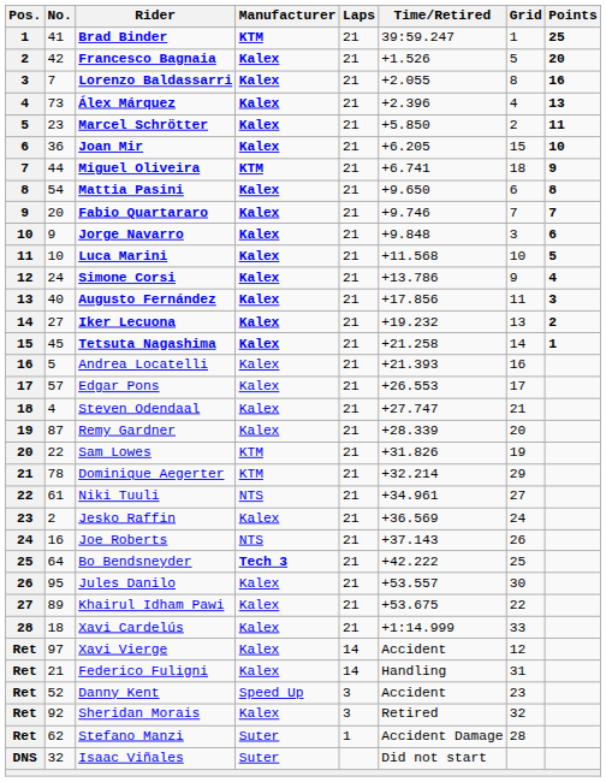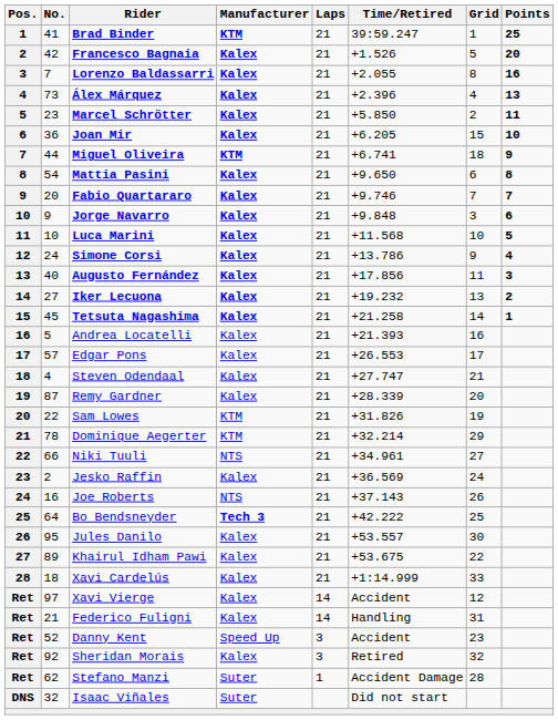 <table class="wikitable" style="font-size: 95%;">
 <tr>
 <th>Pos.</th>
 <th>No.</th>
 <th>Rider</th>
 <th>Manufacturer</th>
 <th>Laps</th>
 <th>Time/Retired</th>
 <th>Grid</th>
 <th>Points</th>
 </tr>
 <tr>
 <th>1</th>
 <td>41</td>
 <td> <strong><a href='#'>Brad Binder</a></strong></td>
 <td><strong><a href='#'>KTM</a></strong></td>
 <td>21</td>
 <td>39:59.247</td>
 <td>1</td>
 <td><strong>25</strong></td>
 </tr>
 <tr>
 <th>2</th>
 <td>42</td>
 <td> <strong><a href='#'>Francesco Bagnaia</a></strong></td>
 <td><strong><a href='#'>Kalex</a></strong></td>
 <td>21</td>
 <td>+1.526</td>
 <td>5</td>
 <td><strong>20</strong></td>
 </tr>
 <tr>
 <th>3</th>
 <td>7</td>
 <td> <strong><a href='#'>Lorenzo Baldassarri</a></strong></td>
 <td><strong><a href='#'>Kalex</a></strong></td>
 <td>21</td>
 <td>+2.055</td>
 <td>8</td>
 <td><strong>16</strong></td>
 </tr>
 <tr>
 <th>4</th>
 <td>73</td>
 <td> <strong><a href='#'>Álex Márquez</a></strong></td>
 <td><strong><a href='#'>Kalex</a></strong></td>
 <td>21</td>
 <td>+2.396</td>
 <td>4</td>
 <td><strong>13</strong></td>
 </tr>
 <tr>
 <th>5</th>
 <td>23</td>
 <td> <strong><a href='#'>Marcel Schrötter</a></strong></td>
 <td><strong><a href='#'>Kalex</a></strong></td>
 <td>21</td>
 <td>+5.850</td>
 <td>2</td>
 <td><strong>11</strong></td>
 </tr>
 <tr>
 <th>6</th>
 <td>36</td>
 <td> <strong><a href='#'>Joan Mir</a></strong></td>
 <td><strong><a href='#'>Kalex</a></strong></td>
 <td>21</td>
 <td>+6.205</td>
 <td>15</td>
 <td><strong>10</strong></td>
 </tr>
 <tr>
 <th>7</th>
 <td>44</td>
 <td> <strong><a href='#'>Miguel Oliveira</a></strong></td>
 <td><strong><a href='#'>KTM</a></strong></td>
 <td>21</td>
 <td>+6.741</td>
 <td>18</td>
 <td><strong>9</strong></td>
 </tr>
 <tr>
 <th>8</th>
 <td>54</td>
 <td> <strong><a href='#'>Mattia Pasini</a></strong></td>
 <td><strong><a href='#'>Kalex</a></strong></td>
 <td>21</td>
 <td>+9.650</td>
 <td>6</td>
 <td><strong>8</strong></td>
 </tr>
 <tr>
 <th>9</th>
 <td>20</td>
 <td> <strong><a href='#'>Fabio Quartararo</a></strong></td>
 <td><strong><a href='#'>Kalex</a></strong></td>
 <td>21</td>
 <td>+9.746</td>
 <td>7</td>
 <td><strong>7</strong></td>
 </tr>
 <tr>
 <th>10</th>
 <td>9</td>
 <td> <strong><a href='#'>Jorge Navarro</a></strong></td>
 <td><strong><a href='#'>Kalex</a></strong></td>
 <td>21</td>
 <td>+9.848</td>
 <td>3</td>
 <td><strong>6</strong></td>
 </tr>
 <tr>
 <th>11</th>
 <td>10</td>
 <td> <strong><a href='#'>Luca Marini</a></strong></td>
 <td><strong><a href='#'>Kalex</a></strong></td>
 <td>21</td>
 <td>+11.568</td>
 <td>10</td>
 <td><strong>5</strong></td>
 </tr>
 <tr>
 <th>12</th>
 <td>24</td>
 <td> <strong><a href='#'>Simone Corsi</a></strong></td>
 <td><strong><a href='#'>Kalex</a></strong></td>
 <td>21</td>
 <td>+13.786</td>
 <td>9</td>
 <td><strong>4</strong></td>
 </tr>
 <tr>
 <th>13</th>
 <td>40</td>
 <td> <strong><a href='#'>Augusto Fernández</a></strong></td>
 <td><strong><a href='#'>Kalex</a></strong></td>
 <td>21</td>
 <td>+17.856</td>
 <td>11</td>
 <td><strong>3</strong></td>
 </tr>
 <tr>
 <th>14</th>
 <td>27</td>
 <td> <strong><a href='#'>Iker Lecuona</a></strong></td>
 <td><strong><a href='#'>Kalex</a></strong></td>
 <td>21</td>
 <td>+19.232</td>
 <td>13</td>
 <td><strong>2</strong></td>
 </tr>
 <tr>
 <th>15</th>
 <td>45</td>
 <td> <strong><a href='#'>Tetsuta Nagashima</a></strong></td>
 <td><strong><a href='#'>Kalex</a></strong></td>
 <td>21</td>
 <td>+21.258</td>
 <td>14</td>
 <td><strong>1</strong></td>
 </tr>
 <tr>
 <th>16</th>
 <td>5</td>
 <td> <a href='#'>Andrea Locatelli</a></td>
 <td><a href='#'>Kalex</a></td>
 <td>21</td>
 <td>+21.393</td>
 <td>16</td>
 <td></td>
 </tr>
 <tr>
 <th>17</th>
 <td>57</td>
 <td> <a href='#'>Edgar Pons</a></td>
 <td><a href='#'>Kalex</a></td>
 <td>21</td>
 <td>+26.553</td>
 <td>17</td>
 <td></td>
 </tr>
 <tr>
 <th>18</th>
 <td>4</td>
 <td> <a href='#'>Steven Odendaal</a></td>
 <td><a href='#'>Kalex</a></td>
 <td>21</td>
 <td>+27.747</td>
 <td>21</td>
 <td></td>
 </tr>
 <tr>
 <th>19</th>
 <td>87</td>
 <td> <a href='#'>Remy Gardner</a></td>
 <td><a href='#'>Kalex</a></td>
 <td>21</td>
 <td>+28.339</td>
 <td>20</td>
 <td></td>
 </tr>
 <tr>
 <th>20</th>
 <td>22</td>
 <td> <a href='#'>Sam Lowes</a></td>
 <td><a href='#'>KTM</a></td>
 <td>21</td>
 <td>+31.826</td>
 <td>19</td>
 <td></td>
 </tr>
 <tr>
 <th>21</th>
 <td>78</td>
 <td> <a href='#'>Dominique Aegerter</a></td>
 <td><a href='#'>KTM</a></td>
 <td>21</td>
 <td>+32.214</td>
 <td>29</td>
 <td></td>
 </tr>
 <tr>
 <th>22</th>
-<td>61</td>
+<td>66</td>
 <td> <a href='#'>Niki Tuuli</a></td>
 <td><a href='#'>NTS</a></td>
 <td>21</td>
 <td>+34.961</td>
 <td>27</td>
 <td></td>
 </tr>
 <tr>
 <th>23</th>
 <td>2</td>
 <td> <a href='#'>Jesko Raffin</a></td>
 <td><a href='#'>Kalex</a></td>
 <td>21</td>
 <td>+36.569</td>
 <td>24</td>
 <td></td>
 </tr>
 <tr>
 <th>24</th>
 <td>16</td>
 <td> <a href='#'>Joe Roberts</a></td>
 <td><a href='#'>NTS</a></td>
 <td>21</td>
 <td>+37.143</td>
 <td>26</td>
 <td></td>
 </tr>
 <tr>
 <th>25</th>
 <td>64</td>
 <td> <a href='#'>Bo Bendsneyder</a></td>
 <td><strong><a href='#'>Tech 3</a></strong></td>
 <td>21</td>
 <td>+42.222</td>
 <td>25</td>
 <td></td>
 </tr>
 <tr>
 <th>26</th>
 <td>95</td>
 <td> <a href='#'>Jules Danilo</a></td>
 <td><a href='#'>Kalex</a></td>
 <td>21</td>
 <td>+53.557</td>
 <td>30</td>
 <td></td>
 </tr>
 <tr>
 <th>27</th>
 <td>89</td>
 <td> <a href='#'>Khairul Idham Pawi</a></td>
 <td><a href='#'>Kalex</a></td>
 <td>21</td>
 <td>+53.675</td>
 <td>22</td>
 <td></td>
 </tr>
 <tr>
 <th>28</th>
 <td>18</td>
 <td> <a href='#'>Xavi Cardelús</a></td>
 <td><a href='#'>Kalex</a></td>
 <td>21</td>
 <td>+1:14.999</td>
 <td>33</td>
 <td></td>
 </tr>
 <tr>
 <th>Ret</th>
 <td>97</td>
 <td> <a href='#'>Xavi Vierge</a></td>
 <td><a href='#'>Kalex</a></td>
 <td>14</td>
 <td>Accident</td>
 <td>12</td>
 <td></td>
 </tr>
 <tr>
 <th>Ret</th>
 <td>21</td>
 <td> <a href='#'>Federico Fuligni</a></td>
 <td><a href='#'>Kalex</a></td>
 <td>14</td>
 <td>Handling</td>
 <td>31</td>
 <td></td>
 </tr>
 <tr>
 <th>Ret</th>
 <td>52</td>
 <td> <a href='#'>Danny Kent</a></td>
 <td><a href='#'>Speed Up</a></td>
 <td>3</td>
 <td>Accident</td>
 <td>23</td>
 <td></td>
 </tr>
 <tr>
 <th>Ret</th>
 <td>92</td>
 <td> <a href='#'>Sheridan Morais</a></td>
 <td><a href='#'>Kalex</a></td>
 <td>3</td>
 <td>Retired</td>
 <td>32</td>
 <td></td>
 </tr>
 <tr>
 <th>Ret</th>
 <td>62</td>
 <td> <a href='#'>Stefano Manzi</a></td>
 <td><a href='#'>Suter</a></td>
 <td>1</td>
 <td>Accident Damage</td>
 <td>28</td>
 <td></td>
 </tr>
 <tr>
 <th>DNS</th>
 <td>32</td>
 <td> <a href='#'>Isaac Viñales</a></td>
 <td><a href='#'>Suter</a></td>
 <td></td>
 <td>Did not start</td>
 <td></td>
 <td></td>
 </tr>
 <tr>
 <th colspan=8></th>
 </tr>
 </table>
